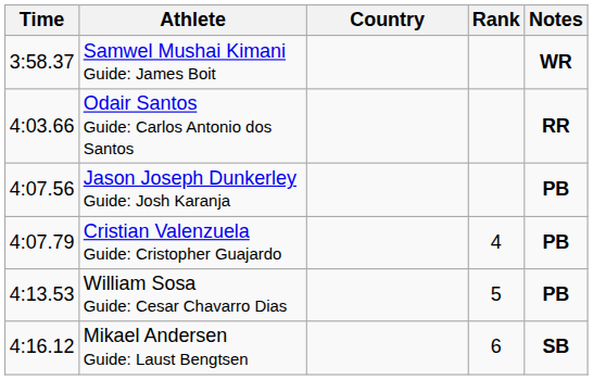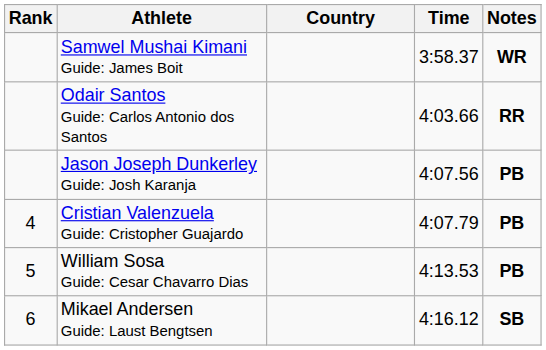 <table class="wikitable sortable" style="text-align:center">
 <tr>
-<th>Time</th>
+<th>Rank</th>
 <th style="width:180px">Athlete</th>
 <th style="width:125px">Country</th>
-<th>Rank</th>
+<th>Time</th>
 <th>Notes</th>
 </tr>
 <tr>
-<td>3:58.37</td>
+<td></td>
 <td style="text-align:left;"><a href='#'>Samwel Mushai Kimani</a><br><small>Guide: James Boit</small></td>
 <td style="text-align:left;"></td>
-<td></td>
+<td>3:58.37</td>
 <td><strong>WR</strong></td>
 </tr>
 <tr>
-<td>4:03.66</td>
+<td></td>
 <td style="text-align:left;"><a href='#'>Odair Santos</a><br><small>Guide: Carlos Antonio dos Santos</small></td>
 <td style="text-align:left;"></td>
-<td></td>
+<td>4:03.66</td>
 <td><strong>RR</strong></td>
 </tr>
 <tr>
-<td>4:07.56</td>
+<td></td>
 <td style="text-align:left;"><a href='#'>Jason Joseph Dunkerley</a><br><small>Guide: Josh Karanja</small></td>
 <td style="text-align:left;"></td>
-<td></td>
+<td>4:07.56</td>
 <td><strong>PB</strong></td>
 </tr>
 <tr>
-<td>4:07.79</td>
+<td>4</td>
 <td style="text-align:left;"><a href='#'>Cristian Valenzuela</a><br><small>Guide: Cristopher Guajardo</small></td>
 <td style="text-align:left;"></td>
-<td>4</td>
+<td>4:07.79</td>
 <td><strong>PB</strong></td>
 </tr>
 <tr>
-<td>4:13.53</td>
+<td>5</td>
 <td style="text-align:left;">William Sosa<br><small>Guide: Cesar Chavarro Dias</small></td>
 <td style="text-align:left;"></td>
-<td>5</td>
+<td>4:13.53</td>
 <td><strong>PB</strong></td>
 </tr>
 <tr>
-<td>4:16.12</td>
+<td>6</td>
 <td style="text-align:left;">Mikael Andersen<br><small>Guide: Laust Bengtsen</small></td>
 <td style="text-align:left;"></td>
-<td>6</td>
+<td>4:16.12</td>
 <td><strong>SB</strong></td>
 </tr>
 </table>
